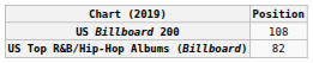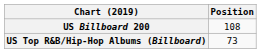 <table class="wikitable sortable plainrowheaders" style="text-align:center">
 <tr>
 <th scope="col">Chart (2019)</th>
 <th scope="col">Position</th>
 </tr>
 <tr>
 <th scope="row">US <em>Billboard</em> 200</th>
 <td>108</td>
 </tr>
 <tr>
 <th scope="row">US Top R&B/Hip-Hop Albums (<em>Billboard</em>)</th>
-<td>82</td>
+<td>73</td>
 </tr>
 </table>
